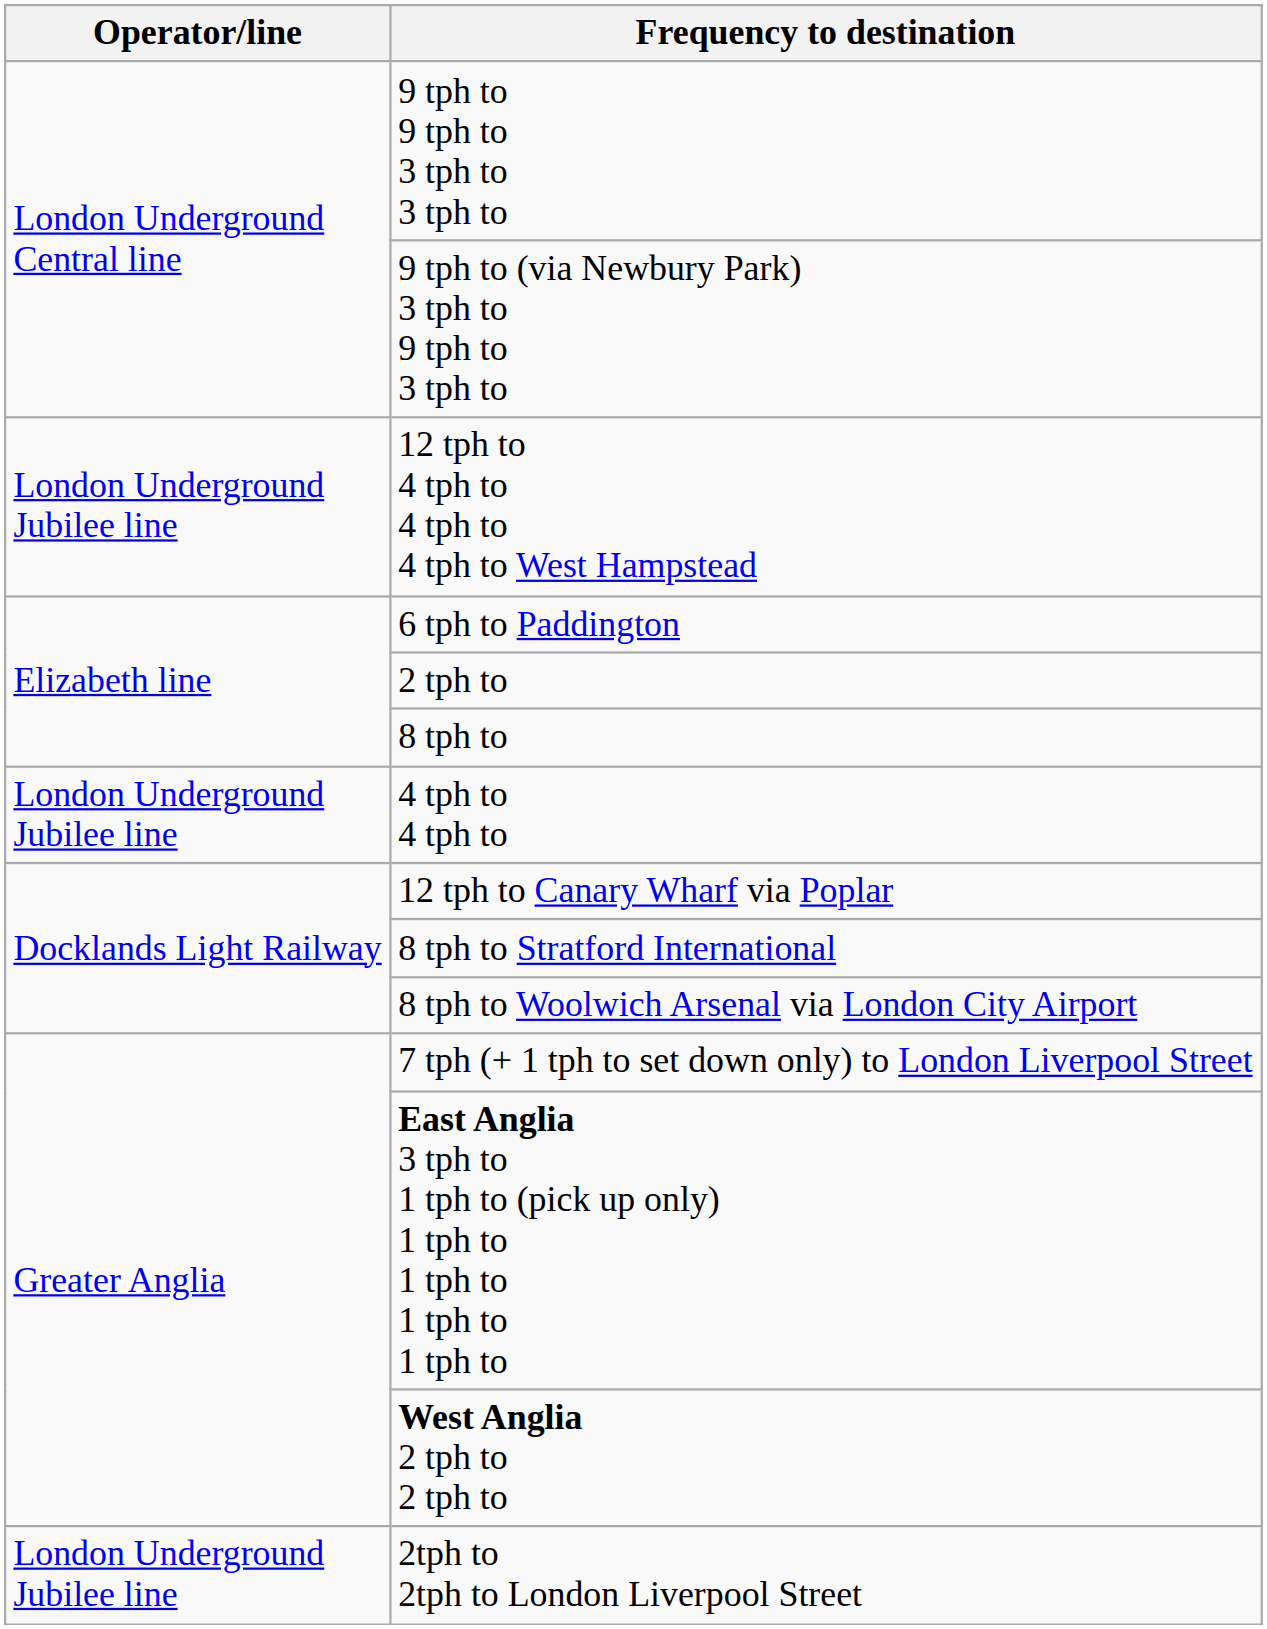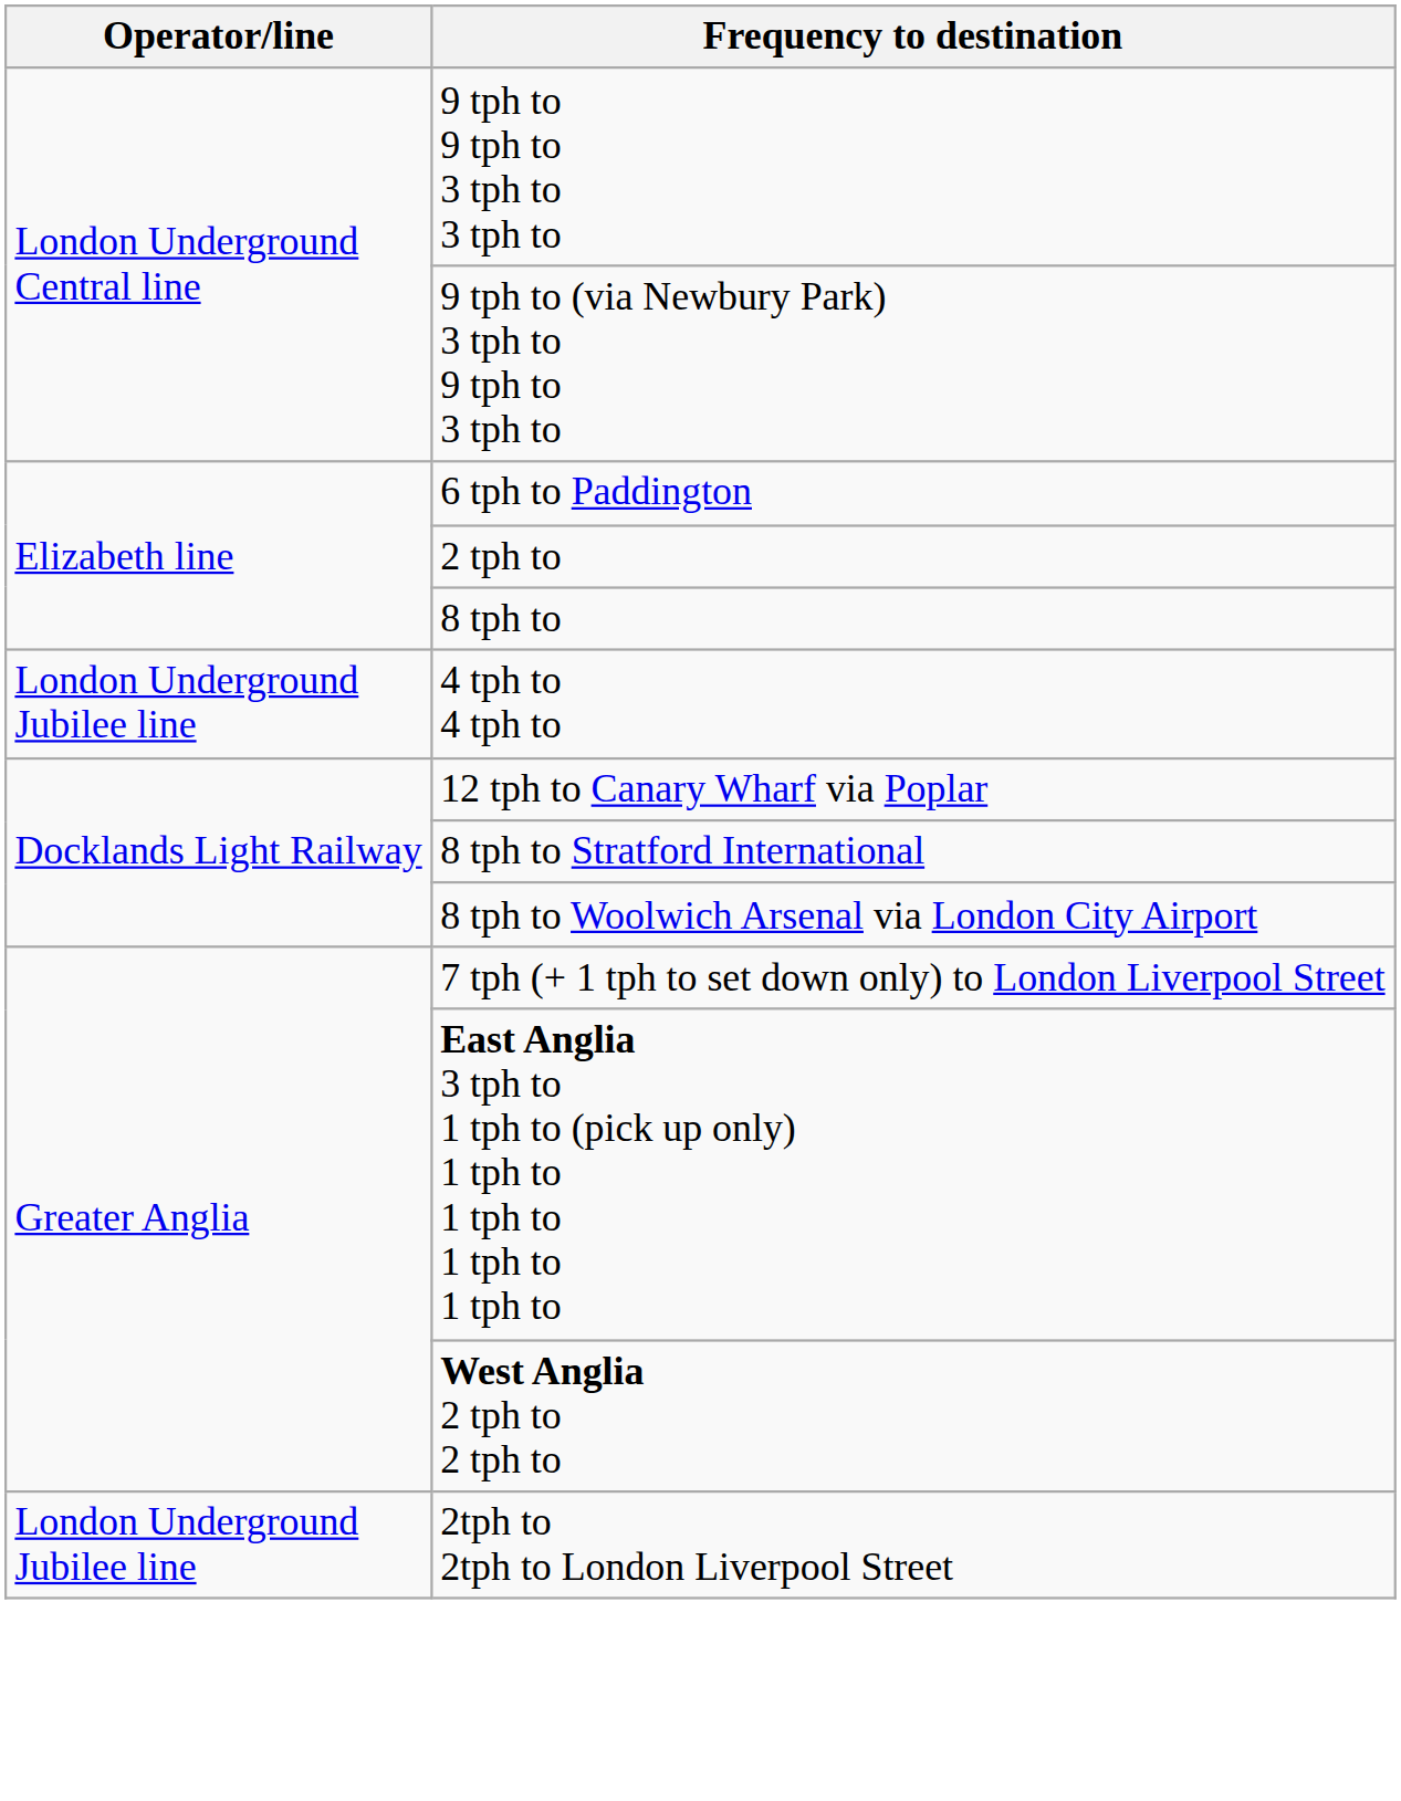 <table class="wikitable">
 <tr>
 <th>Operator/line</th>
 <th>Frequency to destination</th>
 </tr>
 <tr>
 <td rowspan=2><a href='#'>London Underground</a><br><a href='#'>Central line</a></td>
 <td>9 tph to <br>9 tph to <br>3 tph to <br>3 tph to </td>
 </tr>
 <tr>
 <td>9 tph to  (via Newbury Park)<br>3 tph to <br>9 tph to <br>3 tph to </td>
-</tr>
-<tr>
-<td><a href='#'>London Underground</a><br><a href='#'>Jubilee line</a></td>
-<td>12 tph to <br>4 tph to <br>4 tph to <br>4 tph to <a href='#'>West Hampstead</a></td>
 </tr>
 <tr>
 <td rowspan=3><a href='#'>Elizabeth line</a></td>
 <td>6 tph to <a href='#'>Paddington</a></td>
 </tr>
 <tr>
 <td>2 tph to </td>
 </tr>
 <tr>
 <td>8 tph to </td>
 </tr>
 <tr>
 <td><a href='#'>London Underground</a><br><a href='#'>Jubilee line</a></td>
 <td>4 tph to <br>4 tph to </td>
 </tr>
 <tr>
 <td rowspan=3><a href='#'>Docklands Light Railway</a></td>
 <td>12 tph to <a href='#'>Canary Wharf</a> via <a href='#'>Poplar</a></td>
 </tr>
 <tr>
 <td>8 tph to <a href='#'>Stratford International</a></td>
 </tr>
 <tr>
 <td>8 tph to <a href='#'>Woolwich Arsenal</a> via <a href='#'>London City Airport</a></td>
 </tr>
 <tr>
 <td rowspan="3"><a href='#'>Greater Anglia</a></td>
 <td>7 tph (+ 1 tph to set down only) to <a href='#'>London Liverpool Street</a></td>
 </tr>
 <tr>
 <td><strong>East Anglia</strong><br>3 tph to <br>1 tph to  (pick up only)<br>1 tph to <br>1 tph to <br>1 tph to <br>1 tph to </td>
 </tr>
 <tr>
 <td><strong>West Anglia</strong><br>2 tph to <br>2 tph to </td>
 </tr>
 <tr>
 <td><a href='#'>London Underground</a><br><a href='#'>Jubilee line</a></td>
 <td>2tph to <br>2tph to London Liverpool Street</td>
 </tr>
 </table>
